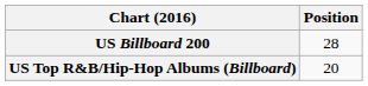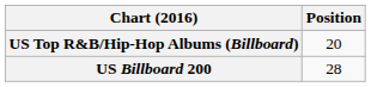 <table class="wikitable sortable plainrowheaders" style="text-align:center">
 <tr>
 <th scope="col">Chart (2016)</th>
 <th scope="col">Position</th>
 </tr>
 <tr>
+<th scope="row">US Top R&B/Hip-Hop Albums (<em>Billboard</em>)</th>
+<td>20</td>
+</tr>
+<tr>
 <th scope="row">US <em>Billboard</em> 200</th>
 <td>28</td>
 </tr>
-<tr>
-<th scope="row">US Top R&B/Hip-Hop Albums (<em>Billboard</em>)</th>
-<td>20</td>
-</tr>
 </table>
